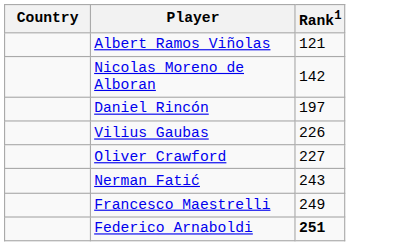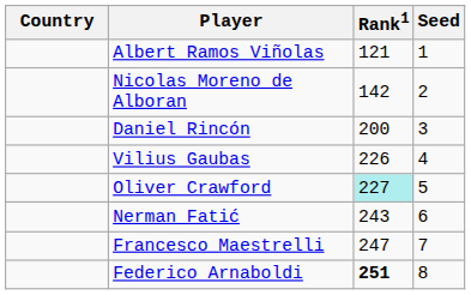 <table class="sortable wikitable">
 <tr>
 <th width="70">Country</th>
 <th width="175">Player</th>
 <th>Rank<sup>1</sup></th>
+<th>Seed</th>
 </tr>
 <tr>
 <td></td>
 <td><a href='#'>Albert Ramos Viñolas</a></td>
 <td>121</td>
+<td>1</td>
 </tr>
 <tr>
 <td></td>
 <td><a href='#'>Nicolas Moreno de Alboran</a></td>
 <td>142</td>
+<td>2</td>
 </tr>
 <tr>
 <td></td>
 <td><a href='#'>Daniel Rincón</a></td>
-<td>197</td>
+<td>200</td>
+<td>3</td>
 </tr>
 <tr>
 <td></td>
 <td><a href='#'>Vilius Gaubas</a></td>
 <td>226</td>
+<td>4</td>
 </tr>
 <tr>
 <td></td>
 <td><a href='#'>Oliver Crawford</a></td>
-<td>227</td>
+<td style="background: paleturquoise;">227</td>
+<td>5</td>
 </tr>
 <tr>
 <td></td>
 <td><a href='#'>Nerman Fatić</a></td>
 <td>243</td>
+<td>6</td>
 </tr>
 <tr>
 <td></td>
 <td><a href='#'>Francesco Maestrelli</a></td>
-<td>249</td>
+<td>247</td>
+<td>7</td>
 </tr>
 <tr>
 <td></td>
 <td><a href='#'>Federico Arnaboldi</a></td>
 <td><strong>251</strong></td>
+<td>8</td>
 </tr>
 </table>
